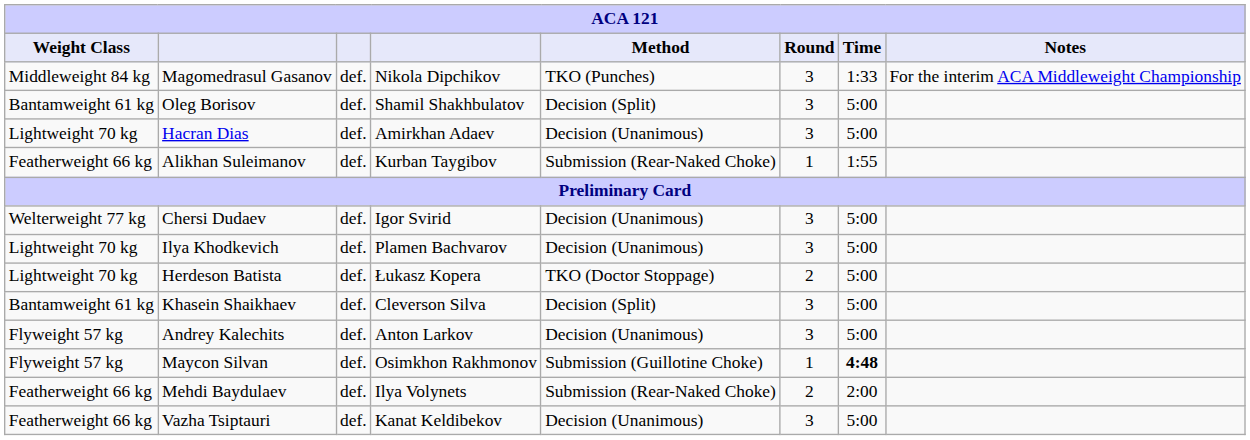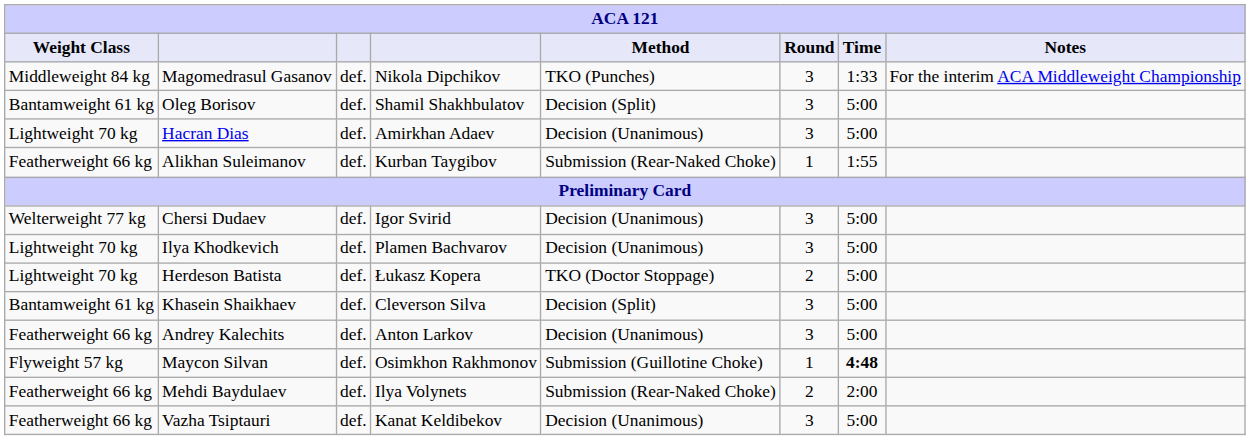 <table class="wikitable" style="font-size: 80%;">
 <tr>
 <th colspan="8" style="background-color: #ccf; color: #000080; text-align: center;"><strong>ACA 121</strong></th>
 </tr>
 <tr>
 <th colspan="1" style="background-color: #E6E8FA; color: #000000; text-align: center;">Weight Class</th>
 <th colspan="1" style="background-color: #E6E8FA; color: #000000; text-align: center;"></th>
 <th colspan="1" style="background-color: #E6E8FA; color: #000000; text-align: center;"></th>
 <th colspan="1" style="background-color: #E6E8FA; color: #000000; text-align: center;"></th>
 <th colspan="1" style="background-color: #E6E8FA; color: #000000; text-align: center;">Method</th>
 <th colspan="1" style="background-color: #E6E8FA; color: #000000; text-align: center;">Round</th>
 <th colspan="1" style="background-color: #E6E8FA; color: #000000; text-align: center;">Time</th>
 <th colspan="1" style="background-color: #E6E8FA; color: #000000; text-align: center;">Notes</th>
 </tr>
 <tr>
 <td>Middleweight 84 kg</td>
 <td> Magomedrasul Gasanov</td>
 <td>def.</td>
 <td> Nikola Dipchikov</td>
 <td>TKO (Punches)</td>
 <td align=center>3</td>
 <td align=center>1:33</td>
 <td>For the interim <a href='#'>ACA Middleweight Championship</a></td>
 </tr>
 <tr>
 <td>Bantamweight 61 kg</td>
 <td> Oleg Borisov</td>
 <td>def.</td>
 <td> Shamil Shakhbulatov</td>
 <td>Decision (Split)</td>
 <td align=center>3</td>
 <td align=center>5:00</td>
 <td></td>
 </tr>
 <tr>
 <td>Lightweight 70 kg</td>
 <td> <a href='#'>Hacran Dias</a></td>
 <td>def.</td>
 <td> Amirkhan Adaev</td>
 <td>Decision (Unanimous)</td>
 <td align=center>3</td>
 <td align=center>5:00</td>
 <td></td>
 </tr>
 <tr>
 <td>Featherweight 66 kg</td>
 <td> Alikhan Suleimanov</td>
 <td>def.</td>
 <td> Kurban Taygibov</td>
 <td>Submission (Rear-Naked Choke)</td>
 <td align=center>1</td>
 <td align=center>1:55</td>
 <td></td>
 </tr>
 <tr>
 <th colspan="8" style="background-color: #ccf; color: #000080; text-align: center;"><strong>Preliminary Card</strong></th>
 </tr>
 <tr>
 <td>Welterweight 77 kg</td>
 <td> Chersi Dudaev</td>
 <td>def.</td>
 <td> Igor Svirid</td>
 <td>Decision (Unanimous)</td>
 <td align=center>3</td>
 <td align=center>5:00</td>
 <td></td>
 </tr>
 <tr>
 <td>Lightweight 70 kg</td>
 <td> Ilya Khodkevich</td>
 <td>def.</td>
 <td> Plamen Bachvarov</td>
 <td>Decision (Unanimous)</td>
 <td align=center>3</td>
 <td align=center>5:00</td>
 <td></td>
 </tr>
 <tr>
 <td>Lightweight 70 kg</td>
 <td> Herdeson Batista</td>
 <td>def.</td>
 <td> Łukasz Kopera</td>
 <td>TKO (Doctor Stoppage)</td>
 <td align=center>2</td>
 <td align=center>5:00</td>
 <td></td>
 </tr>
 <tr>
 <td>Bantamweight 61 kg</td>
 <td> Khasein Shaikhaev</td>
 <td>def.</td>
 <td> Cleverson Silva</td>
 <td>Decision (Split)</td>
 <td align=center>3</td>
 <td align=center>5:00</td>
 <td></td>
 </tr>
 <tr>
-<td>Flyweight 57 kg</td>
+<td>Featherweight 66 kg</td>
 <td> Andrey Kalechits</td>
 <td>def.</td>
 <td> Anton Larkov</td>
 <td>Decision (Unanimous)</td>
 <td align=center>3</td>
 <td align=center>5:00</td>
 <td></td>
 </tr>
 <tr>
 <td>Flyweight 57 kg</td>
 <td> Maycon Silvan</td>
 <td>def.</td>
 <td> Osimkhon Rakhmonov</td>
 <td>Submission (Guillotine Choke)</td>
 <td align=center>1</td>
 <td align=center><strong>4:48</strong></td>
 <td></td>
 </tr>
 <tr>
 <td>Featherweight 66 kg</td>
 <td> Mehdi Baydulaev</td>
 <td>def.</td>
 <td> Ilya Volynets</td>
 <td>Submission (Rear-Naked Choke)</td>
 <td align=center>2</td>
 <td align=center>2:00</td>
 <td></td>
 </tr>
 <tr>
 <td>Featherweight 66 kg</td>
 <td> Vazha Tsiptauri</td>
 <td>def.</td>
 <td> Kanat Keldibekov</td>
 <td>Decision (Unanimous)</td>
 <td align=center>3</td>
 <td align=center>5:00</td>
 <td></td>
 </tr>
 </table>
